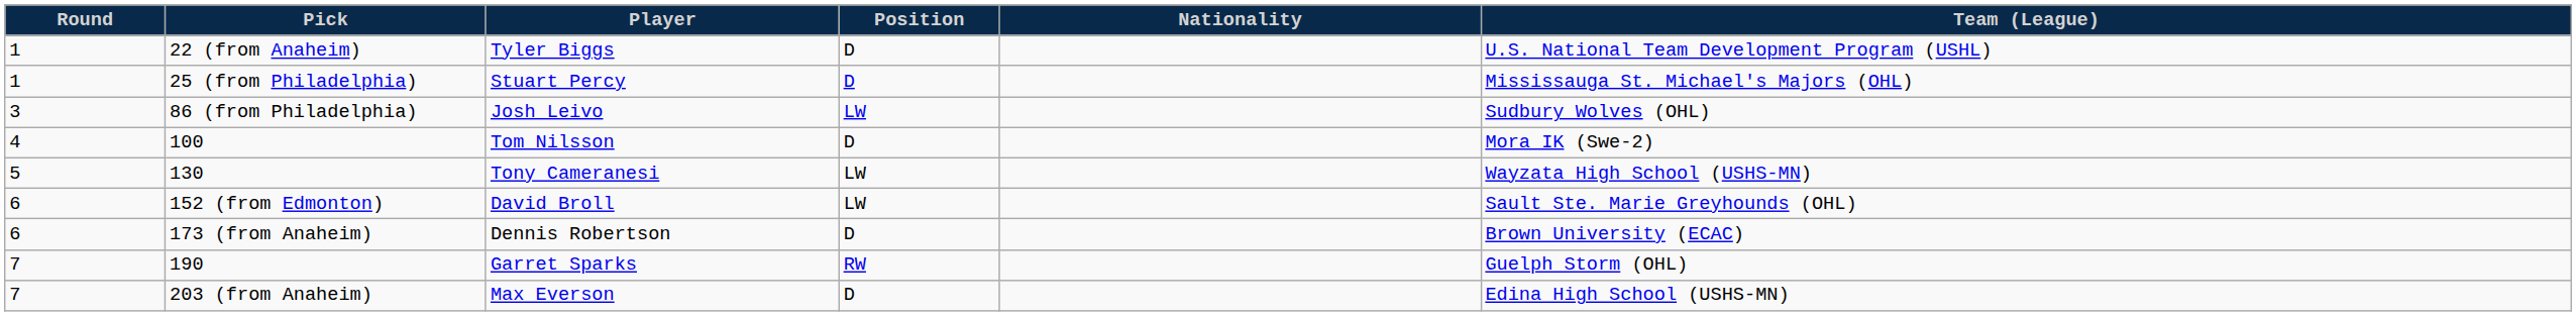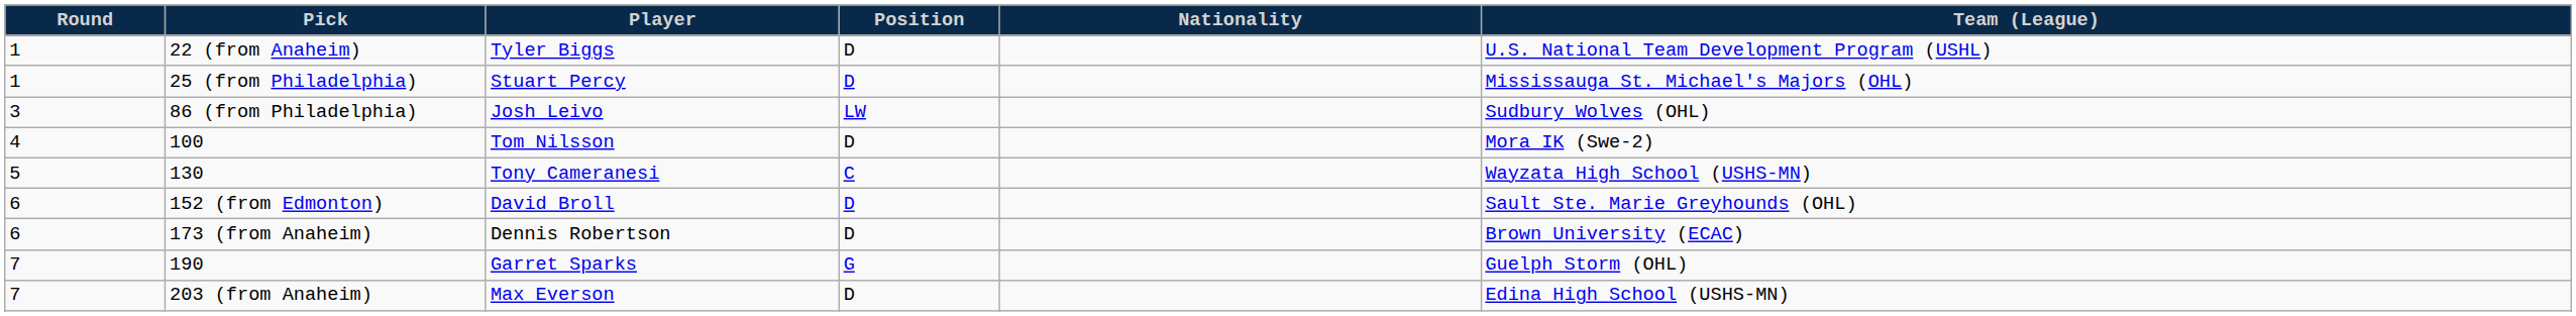 <table class="wikitable sortable sortable">
 <tr>
 <th style="background:#08294a; color:#d3d3d3; width:5%;">Round</th>
 <th style="background:#08294a; color:#d3d3d3; width:10%;">Pick</th>
 <th style="background:#08294a; color:#d3d3d3; width:11%;">Player</th>
 <th style="background:#08294a; color:#d3d3d3; width:5%;">Position</th>
 <th style="background:#08294a; color:#d3d3d3; width:15%;">Nationality</th>
 <th style="background:#08294a; color:#d3d3d3; width:34%;">Team (League)</th>
 </tr>
 <tr>
 <td>1</td>
 <td>22 (from <a href='#'>Anaheim</a>)</td>
 <td><a href='#'>Tyler Biggs</a></td>
 <td>D</td>
 <td></td>
 <td><a href='#'>U.S. National Team Development Program</a> (<a href='#'>USHL</a>)</td>
 </tr>
 <tr>
 <td>1</td>
 <td>25 (from <a href='#'>Philadelphia</a>)</td>
 <td><a href='#'>Stuart Percy</a></td>
 <td><a href='#'>D</a></td>
 <td></td>
 <td><a href='#'>Mississauga St. Michael's Majors</a> (<a href='#'>OHL</a>)</td>
 </tr>
 <tr>
 <td>3</td>
 <td>86 (from Philadelphia)</td>
 <td><a href='#'>Josh Leivo</a></td>
 <td><a href='#'>LW</a></td>
 <td></td>
 <td><a href='#'>Sudbury Wolves</a> (OHL)</td>
 </tr>
 <tr>
 <td>4</td>
 <td>100</td>
 <td><a href='#'>Tom Nilsson</a></td>
 <td>D</td>
 <td></td>
 <td><a href='#'>Mora IK</a> (Swe-2)</td>
 </tr>
 <tr>
 <td>5</td>
 <td>130</td>
 <td><a href='#'>Tony Cameranesi</a></td>
-<td>LW</td>
+<td><a href='#'>C</a></td>
 <td></td>
 <td><a href='#'>Wayzata High School</a> (<a href='#'>USHS-MN</a>)</td>
 </tr>
 <tr>
 <td>6</td>
 <td>152 (from <a href='#'>Edmonton</a>)</td>
 <td><a href='#'>David Broll</a></td>
-<td>LW</td>
+<td><a href='#'>D</a></td>
 <td></td>
 <td><a href='#'>Sault Ste. Marie Greyhounds</a> (OHL)</td>
 </tr>
 <tr>
 <td>6</td>
 <td>173 (from Anaheim)</td>
 <td>Dennis Robertson</td>
 <td>D</td>
 <td></td>
 <td><a href='#'>Brown University</a> (<a href='#'>ECAC</a>)</td>
 </tr>
 <tr>
 <td>7</td>
 <td>190</td>
 <td><a href='#'>Garret Sparks</a></td>
-<td><a href='#'>RW</a></td>
+<td><a href='#'>G</a></td>
 <td></td>
 <td><a href='#'>Guelph Storm</a> (OHL)</td>
 </tr>
 <tr>
 <td>7</td>
 <td>203 (from Anaheim)</td>
 <td><a href='#'>Max Everson</a></td>
 <td>D</td>
 <td></td>
 <td><a href='#'>Edina High School</a> (USHS-MN)</td>
 </tr>
 </table>
